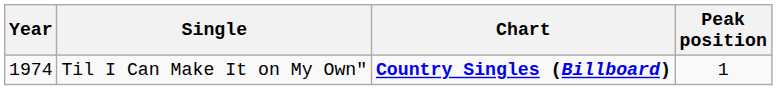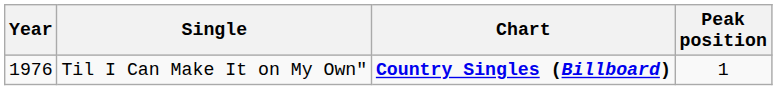 <table class="wikitable"  style="text-align: center;">
 <tr>
 <th>Year</th>
 <th>Single</th>
 <th>Chart</th>
 <th>Peak<br>position</th>
 </tr>
 <tr>
-<td>1974</td>
+<td>1976</td>
 <td>Til I Can Make It on My Own"</td>
 <td><strong><a href='#'>Country Singles</a> (<a href='#'><em>Billboard</em></a>)</strong></td>
 <td>1</td>
 </tr>
 </table>
